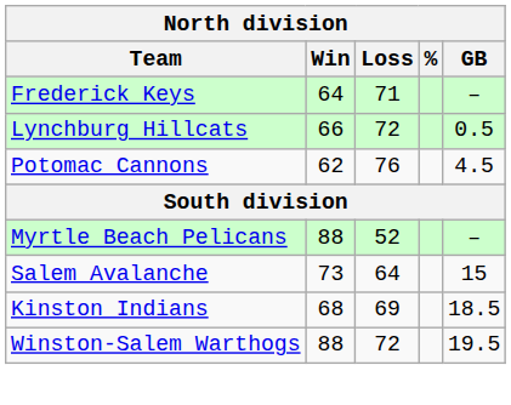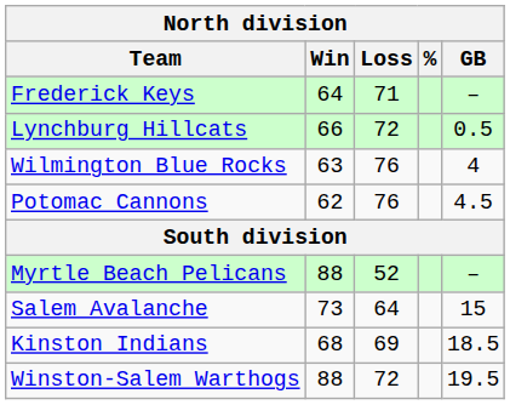 <table class="wikitable">
 <tr>
 <th colspan="5">North division</th>
 </tr>
 <tr>
 <th width="60%">Team</th>
 <th>Win</th>
 <th>Loss</th>
 <th>%</th>
 <th>GB</th>
 </tr>
 <tr align=center bgcolor=ccffcc>
 <td align=left><a href='#'>Frederick Keys</a></td>
 <td>64</td>
 <td>71</td>
 <td></td>
 <td>–</td>
 </tr>
 <tr align=center bgcolor=ccffcc>
 <td align=left><a href='#'>Lynchburg Hillcats</a></td>
 <td>66</td>
 <td>72</td>
 <td></td>
 <td>0.5</td>
+</tr>
+<tr align=center>
+<td align=left><a href='#'>Wilmington Blue Rocks</a></td>
+<td>63</td>
+<td>76</td>
+<td></td>
+<td>4</td>
 </tr>
 <tr align=center>
 <td align=left><a href='#'>Potomac Cannons</a></td>
 <td>62</td>
 <td>76</td>
 <td></td>
 <td>4.5</td>
 </tr>
 <tr>
 <th colspan="5">South division</th>
 </tr>
 <tr align=center bgcolor=ccffcc>
 <td align=left><a href='#'>Myrtle Beach Pelicans</a></td>
 <td>88</td>
 <td>52</td>
 <td></td>
 <td>–</td>
 </tr>
 <tr align=center>
 <td align=left><a href='#'>Salem Avalanche</a></td>
 <td>73</td>
 <td>64</td>
 <td></td>
 <td>15</td>
 </tr>
 <tr align=center>
 <td align=left><a href='#'>Kinston Indians</a></td>
 <td>68</td>
 <td>69</td>
 <td></td>
 <td>18.5</td>
 </tr>
 <tr align=center>
 <td align=left><a href='#'>Winston-Salem Warthogs</a></td>
 <td>88</td>
 <td>72</td>
 <td></td>
 <td>19.5</td>
 </tr>
 </table>
